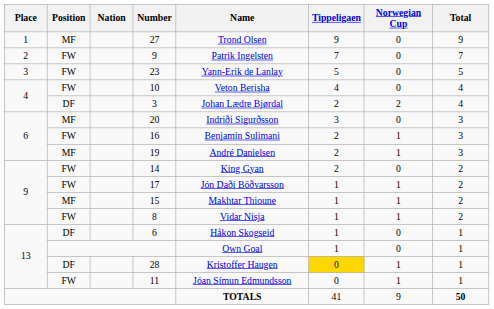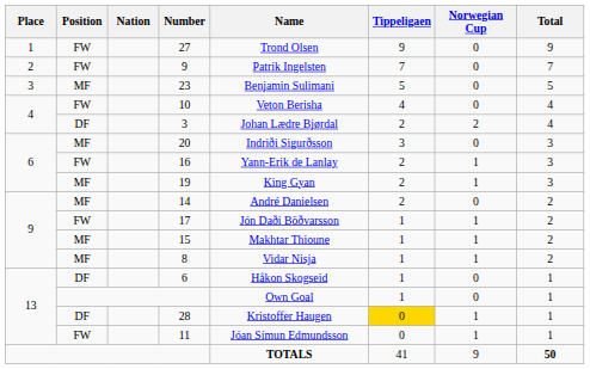 <table class="wikitable" style="font-size: 95%; text-align: center;">
 <tr>
 <th width=60>Place</th>
 <th width=60>Position</th>
 <th width=60>Nation</th>
 <th width=60>Number</th>
 <th width=200>Name</th>
 <th width=80><a href='#'>Tippeligaen</a></th>
 <th width=100><a href='#'>Norwegian Cup</a></th>
 <th width=80><strong>Total</strong></th>
 </tr>
 <tr>
 <td>1</td>
-<td>MF</td>
+<td>FW</td>
 <td></td>
 <td>27</td>
 <td><a href='#'>Trond Olsen</a></td>
 <td>9</td>
 <td>0</td>
 <td>9</td>
 </tr>
 <tr>
 <td>2</td>
 <td>FW</td>
 <td></td>
 <td>9</td>
 <td><a href='#'>Patrik Ingelsten</a></td>
 <td>7</td>
 <td>0</td>
 <td>7</td>
 </tr>
 <tr>
 <td>3</td>
-<td>FW</td>
+<td>MF</td>
 <td></td>
 <td>23</td>
-<td><a href='#'>Yann-Erik de Lanlay</a></td>
+<td><a href='#'>Benjamin Sulimani</a></td>
 <td>5</td>
 <td>0</td>
 <td>5</td>
 </tr>
 <tr>
 <td rowspan=2>4</td>
 <td>FW</td>
 <td></td>
 <td>10</td>
 <td><a href='#'>Veton Berisha</a></td>
 <td>4</td>
 <td>0</td>
 <td>4</td>
 </tr>
 <tr>
 <td>DF</td>
 <td></td>
 <td>3</td>
 <td><a href='#'>Johan Lædre Bjørdal</a></td>
 <td>2</td>
 <td>2</td>
 <td>4</td>
 </tr>
 <tr>
 <td rowspan=3>6</td>
 <td>MF</td>
 <td></td>
 <td>20</td>
 <td><a href='#'>Indriði Sigurðsson</a></td>
 <td>3</td>
 <td>0</td>
 <td>3</td>
 </tr>
 <tr>
 <td>FW</td>
 <td></td>
 <td>16</td>
-<td><a href='#'>Benjamin Sulimani</a></td>
+<td><a href='#'>Yann-Erik de Lanlay</a></td>
 <td>2</td>
 <td>1</td>
 <td>3</td>
 </tr>
 <tr>
 <td>MF</td>
 <td></td>
 <td>19</td>
-<td><a href='#'>André Danielsen</a></td>
+<td><a href='#'>King Gyan</a></td>
 <td>2</td>
 <td>1</td>
 <td>3</td>
 </tr>
 <tr>
 <td rowspan=4>9</td>
-<td>FW</td>
+<td>MF</td>
 <td></td>
 <td>14</td>
-<td><a href='#'>King Gyan</a></td>
+<td><a href='#'>André Danielsen</a></td>
 <td>2</td>
 <td>0</td>
 <td>2</td>
 </tr>
 <tr>
 <td>FW</td>
 <td></td>
 <td>17</td>
 <td><a href='#'>Jón Daði Böðvarsson</a></td>
 <td>1</td>
 <td>1</td>
 <td>2</td>
 </tr>
 <tr>
 <td>MF</td>
 <td></td>
 <td>15</td>
 <td><a href='#'>Makhtar Thioune</a></td>
 <td>1</td>
 <td>1</td>
 <td>2</td>
 </tr>
 <tr>
-<td>FW</td>
+<td>MF</td>
 <td></td>
 <td>8</td>
 <td><a href='#'>Vidar Nisja</a></td>
 <td>1</td>
 <td>1</td>
 <td>2</td>
 </tr>
 <tr>
 <td rowspan=4>13</td>
 <td>DF</td>
 <td></td>
 <td>6</td>
 <td><a href='#'>Håkon Skogseid</a></td>
 <td>1</td>
 <td>0</td>
 <td>1</td>
 </tr>
 <tr>
 <td colspan=3></td>
 <td><a href='#'>Own Goal</a></td>
 <td>1</td>
 <td>0</td>
 <td>1</td>
 </tr>
 <tr>
 <td>DF</td>
 <td></td>
 <td>28</td>
 <td><a href='#'>Kristoffer Haugen</a></td>
 <td style="background: gold;">0</td>
 <td>1</td>
 <td>1</td>
 </tr>
 <tr>
 <td>FW</td>
 <td></td>
 <td>11</td>
 <td><a href='#'>Jóan Símun Edmundsson</a></td>
 <td>0</td>
 <td>1</td>
 <td>1</td>
 </tr>
 <tr>
 <td colspan=4></td>
 <td><strong>TOTALS</strong></td>
 <td>41</td>
 <td>9</td>
 <td><strong>50</strong></td>
 </tr>
 </table>
